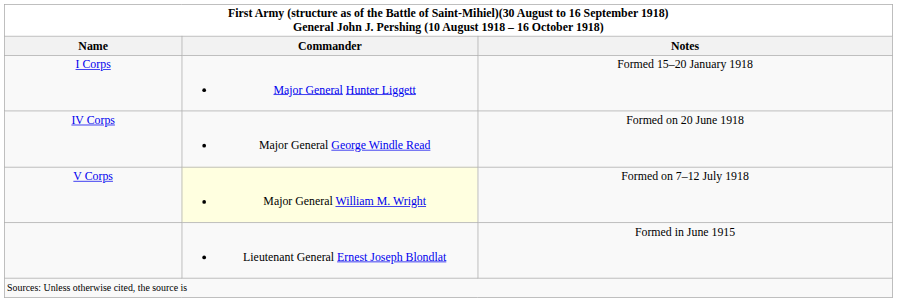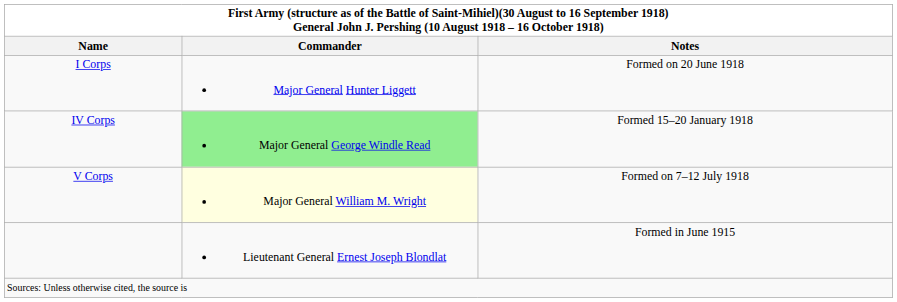 <table class="wikitable" style="width:95%;">
 <tr valign="top">
 <th colspan="11" style="background:white;">First Army (structure as of the Battle of Saint-Mihiel)(30 August to 16 September 1918)<br>General John J. Pershing (10 August 1918 – 16 October 1918)</th>
 </tr>
 <tr valign="top"|- valign="top">
 <th style="width:15%; text-align:center;">Name</th>
 <th style="width:25%; text-align:center;">Commander</th>
 <th style="width:35%; text-align:center;">Notes</th>
 </tr>
 <tr valign="top">
 <td align=center><a href='#'>I Corps</a></td>
 <td align=center><br><ul><li><a href='#'>Major General</a> <a href='#'>Hunter Liggett</a></li></ul></td>
-<td align=center>Formed 15–20 January 1918</td>
+<td align=center>Formed on 20 June 1918</td>
 </tr>
 <tr valign="top">
 <td align=center><a href='#'>IV Corps</a></td>
-<td align=center><br><ul><li>Major General <a href='#'>George Windle Read</a></li></ul></td>
-<td align=center>Formed on 20 June 1918</td>
+<td align=center style="background: lightgreen;"><br><ul><li>Major General <a href='#'>George Windle Read</a></li></ul></td>
+<td align=center>Formed 15–20 January 1918</td>
 </tr>
 <tr valign="top">
 <td align=center><a href='#'>V Corps</a></td>
 <td align=center style="background: lightyellow;"><br><ul><li>Major General <a href='#'>William M. Wright</a></li></ul></td>
 <td align=center>Formed on 7–12 July 1918</td>
 </tr>
 <tr valign="top">
 <td align=center></td>
 <td align=center><br><ul><li>Lieutenant General <a href='#'>Ernest Joseph Blondlat</a></li></ul></td>
 <td align=center>Formed in June 1915</td>
 </tr>
 <tr valign="top">
 <td colspan="9" style="text-align:left;"><small>Sources: Unless otherwise cited, the source is </small></td>
 </tr>
 </table>
